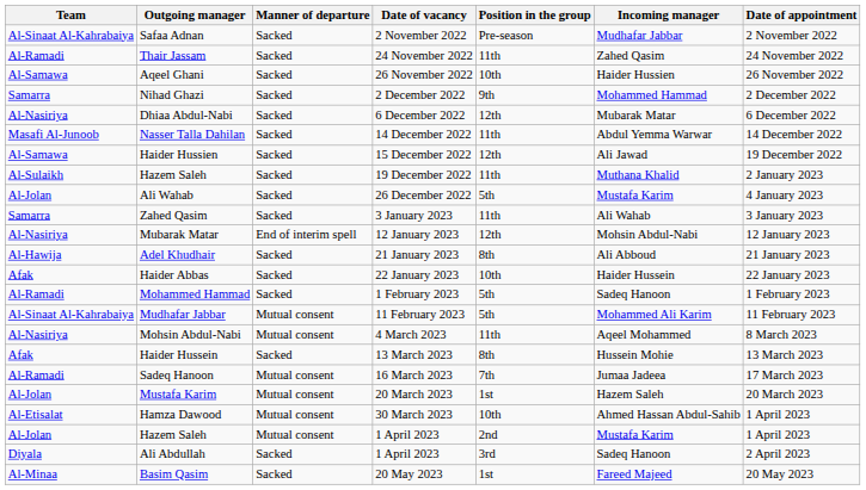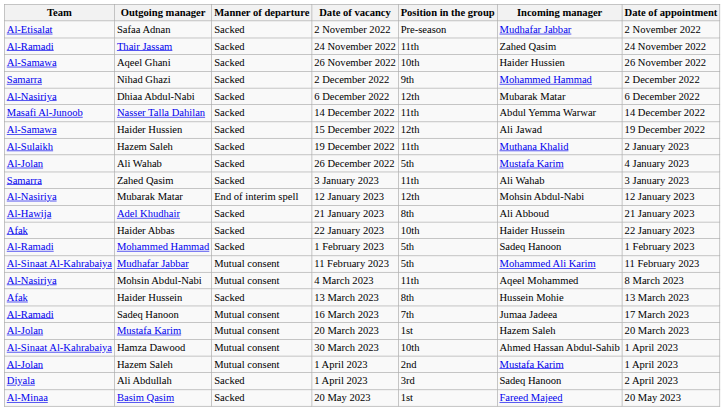 <table class="wikitable">
 <tr>
 <th>Team</th>
 <th>Outgoing manager</th>
 <th>Manner of departure</th>
 <th>Date of vacancy</th>
 <th>Position in the group</th>
 <th>Incoming manager</th>
 <th>Date of appointment</th>
 </tr>
 <tr>
-<td><a href='#'>Al-Sinaat Al-Kahrabaiya</a></td>
+<td><a href='#'>Al-Etisalat</a></td>
 <td> Safaa Adnan</td>
 <td>Sacked</td>
 <td>2 November 2022</td>
 <td>Pre-season</td>
 <td> <a href='#'>Mudhafar Jabbar</a></td>
 <td>2 November 2022</td>
 </tr>
 <tr>
 <td><a href='#'>Al-Ramadi</a></td>
 <td> <a href='#'>Thair Jassam</a></td>
 <td>Sacked</td>
 <td>24 November 2022</td>
 <td>11th</td>
 <td> Zahed Qasim</td>
 <td>24 November 2022</td>
 </tr>
 <tr>
 <td><a href='#'>Al-Samawa</a></td>
 <td> Aqeel Ghani</td>
 <td>Sacked</td>
 <td>26 November 2022</td>
 <td>10th</td>
 <td> Haider Hussien</td>
 <td>26 November 2022</td>
 </tr>
 <tr>
 <td><a href='#'>Samarra</a></td>
 <td> Nihad Ghazi</td>
 <td>Sacked</td>
 <td>2 December 2022</td>
 <td>9th</td>
 <td> <a href='#'>Mohammed Hammad</a></td>
 <td>2 December 2022</td>
 </tr>
 <tr>
 <td><a href='#'>Al-Nasiriya</a></td>
 <td> Dhiaa Abdul-Nabi</td>
 <td>Sacked</td>
 <td>6 December 2022</td>
 <td>12th</td>
 <td> Mubarak Matar</td>
 <td>6 December 2022</td>
 </tr>
 <tr>
 <td><a href='#'>Masafi Al-Junoob</a></td>
 <td> <a href='#'>Nasser Talla Dahilan</a></td>
 <td>Sacked</td>
 <td>14 December 2022</td>
 <td>11th</td>
 <td> Abdul Yemma Warwar</td>
 <td>14 December 2022</td>
 </tr>
 <tr>
 <td><a href='#'>Al-Samawa</a></td>
 <td> Haider Hussien</td>
 <td>Sacked</td>
 <td>15 December 2022</td>
 <td>12th</td>
 <td> Ali Jawad</td>
 <td>19 December 2022</td>
 </tr>
 <tr>
 <td><a href='#'>Al-Sulaikh</a></td>
 <td> Hazem Saleh</td>
 <td>Sacked</td>
 <td>19 December 2022</td>
 <td>11th</td>
 <td> <a href='#'>Muthana Khalid</a></td>
 <td>2 January 2023</td>
 </tr>
 <tr>
 <td><a href='#'>Al-Jolan</a></td>
 <td> Ali Wahab</td>
 <td>Sacked</td>
 <td>26 December 2022</td>
 <td>5th</td>
 <td> <a href='#'>Mustafa Karim</a></td>
 <td>4 January 2023</td>
 </tr>
 <tr>
 <td><a href='#'>Samarra</a></td>
 <td> Zahed Qasim</td>
 <td>Sacked</td>
 <td>3 January 2023</td>
 <td>11th</td>
 <td> Ali Wahab</td>
 <td>3 January 2023</td>
 </tr>
 <tr>
 <td><a href='#'>Al-Nasiriya</a></td>
 <td> Mubarak Matar</td>
 <td>End of interim spell</td>
 <td>12 January 2023</td>
 <td>12th</td>
 <td> Mohsin Abdul-Nabi</td>
 <td>12 January 2023</td>
 </tr>
 <tr>
 <td><a href='#'>Al-Hawija</a></td>
 <td> <a href='#'>Adel Khudhair</a></td>
 <td>Sacked</td>
 <td>21 January 2023</td>
 <td>8th</td>
 <td> Ali Abboud</td>
 <td>21 January 2023</td>
 </tr>
 <tr>
 <td><a href='#'>Afak</a></td>
 <td> Haider Abbas</td>
 <td>Sacked</td>
 <td>22 January 2023</td>
 <td>10th</td>
 <td> Haider Hussein</td>
 <td>22 January 2023</td>
 </tr>
 <tr>
 <td><a href='#'>Al-Ramadi</a></td>
 <td> <a href='#'>Mohammed Hammad</a></td>
 <td>Sacked</td>
 <td>1 February 2023</td>
 <td>5th</td>
 <td> Sadeq Hanoon</td>
 <td>1 February 2023</td>
 </tr>
 <tr>
 <td><a href='#'>Al-Sinaat Al-Kahrabaiya</a></td>
 <td> <a href='#'>Mudhafar Jabbar</a></td>
 <td>Mutual consent</td>
 <td>11 February 2023</td>
 <td>5th</td>
 <td> <a href='#'>Mohammed Ali Karim</a></td>
 <td>11 February 2023</td>
 </tr>
 <tr>
 <td><a href='#'>Al-Nasiriya</a></td>
 <td> Mohsin Abdul-Nabi</td>
 <td>Mutual consent</td>
 <td>4 March 2023</td>
 <td>11th</td>
 <td> Aqeel Mohammed</td>
 <td>8 March 2023</td>
 </tr>
 <tr>
 <td><a href='#'>Afak</a></td>
 <td> Haider Hussein</td>
 <td>Sacked</td>
 <td>13 March 2023</td>
 <td>8th</td>
 <td> Hussein Mohie</td>
 <td>13 March 2023</td>
 </tr>
 <tr>
 <td><a href='#'>Al-Ramadi</a></td>
 <td> Sadeq Hanoon</td>
 <td>Mutual consent</td>
 <td>16 March 2023</td>
 <td>7th</td>
 <td> Jumaa Jadeea</td>
 <td>17 March 2023</td>
 </tr>
 <tr>
 <td><a href='#'>Al-Jolan</a></td>
 <td> <a href='#'>Mustafa Karim</a></td>
 <td>Mutual consent</td>
 <td>20 March 2023</td>
 <td>1st</td>
 <td> Hazem Saleh</td>
 <td>20 March 2023</td>
 </tr>
 <tr>
-<td><a href='#'>Al-Etisalat</a></td>
+<td><a href='#'>Al-Sinaat Al-Kahrabaiya</a></td>
 <td> Hamza Dawood</td>
 <td>Mutual consent</td>
 <td>30 March 2023</td>
 <td>10th</td>
 <td> Ahmed Hassan Abdul-Sahib</td>
 <td>1 April 2023</td>
 </tr>
 <tr>
 <td><a href='#'>Al-Jolan</a></td>
 <td> Hazem Saleh</td>
 <td>Mutual consent</td>
 <td>1 April 2023</td>
 <td>2nd</td>
 <td> <a href='#'>Mustafa Karim</a></td>
 <td>1 April 2023</td>
 </tr>
 <tr>
 <td><a href='#'>Diyala</a></td>
 <td> Ali Abdullah</td>
 <td>Sacked</td>
 <td>1 April 2023</td>
 <td>3rd</td>
 <td> Sadeq Hanoon</td>
 <td>2 April 2023</td>
 </tr>
 <tr>
 <td><a href='#'>Al-Minaa</a></td>
 <td> <a href='#'>Basim Qasim</a></td>
 <td>Sacked</td>
 <td>20 May 2023</td>
 <td>1st</td>
 <td> <a href='#'>Fareed Majeed</a></td>
 <td>20 May 2023</td>
 </tr>
 </table>
